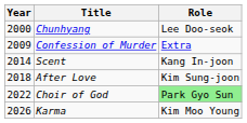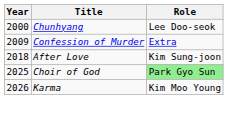 <table class="wikitable">
 <tr>
 <th width=10>Year</th>
 <th>Title</th>
 <th>Role</th>
 </tr>
 <tr>
 <td>2000</td>
 <td><em><a href='#'>Chunhyang</a></em></td>
 <td>Lee Doo-seok</td>
 </tr>
 <tr>
 <td>2009</td>
 <td><em><a href='#'>Confession of Murder</a></em></td>
 <td><a href='#'>Extra</a></td>
 </tr>
 <tr>
-<td>2014</td>
-<td><em>Scent</em></td>
-<td>Kang In-joon</td>
-</tr>
-<tr>
 <td>2018</td>
 <td><em>After Love</em></td>
 <td>Kim Sung-joon</td>
 </tr>
 <tr>
-<td>2022</td>
+<td>2025</td>
 <td><em>Choir of God</em></td>
 <td style="background: lightgreen;">Park Gyo Sun</td>
 </tr>
 <tr>
 <td>2026</td>
 <td><em>Karma</em></td>
 <td>Kim Moo Young</td>
 </tr>
 </table>
